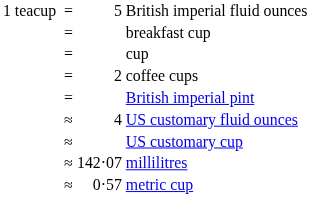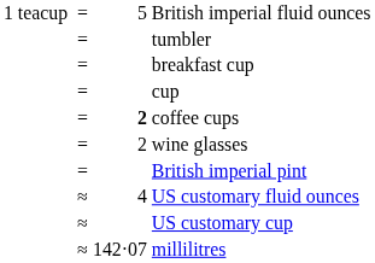 <table>
 <tr>
 <td>1 teacup </td>
 <td>=</td>
 <td align=right>5</td>
 <td>British imperial fluid ounces</td>
+</tr>
+<tr>
+<td></td>
+<td>=</td>
+<td align=right></td>
+<td>tumbler</td>
 </tr>
 <tr>
 <td></td>
 <td>=</td>
 <td align=right></td>
 <td>breakfast cup</td>
 </tr>
 <tr>
 <td></td>
 <td>=</td>
 <td align=right></td>
 <td>cup</td>
 </tr>
 <tr>
 <td></td>
 <td>=</td>
+<td align=right><strong>2</strong></td>
+<td>coffee cups</td>
+</tr>
+<tr>
+<td></td>
+<td>=</td>
 <td align=right>2</td>
-<td>coffee cups</td>
+<td>wine glasses</td>
 </tr>
 <tr>
 <td></td>
 <td>=</td>
 <td align=right></td>
 <td><a href='#'>British imperial pint</a></td>
 </tr>
 <tr>
 <td></td>
 <td>≈</td>
 <td align=right>4</td>
 <td><a href='#'>US customary fluid ounces</a></td>
 </tr>
 <tr>
 <td></td>
 <td>≈</td>
 <td align=right></td>
 <td><a href='#'>US customary cup</a></td>
 </tr>
 <tr>
 <td></td>
 <td>≈</td>
 <td align=right>142·07</td>
 <td><a href='#'>millilitres</a></td>
 </tr>
-<tr>
-<td></td>
-<td>≈</td>
-<td align=right>0·57</td>
-<td><a href='#'>metric cup</a></td>
-</tr>
 </table>
